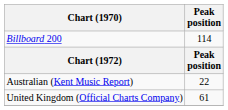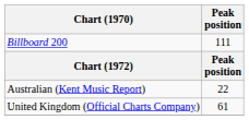 <table class="wikitable">
 <tr>
 <th>Chart (1970)</th>
 <th>Peak<br>position</th>
 </tr>
 <tr>
 <td><a href='#'><em>Billboard</em> 200</a></td>
-<td align="center">114</td>
+<td align="center">111</td>
 </tr>
 <tr>
 <th>Chart (1972)</th>
 <th>Peak<br>position</th>
 </tr>
 <tr>
 <td>Australian (<a href='#'>Kent Music Report</a>)</td>
 <td align="center">22</td>
 </tr>
 <tr>
 <td>United Kingdom (<a href='#'>Official Charts Company</a>)</td>
 <td align="center">61</td>
 </tr>
 <tr>
 </tr>
 </table>
